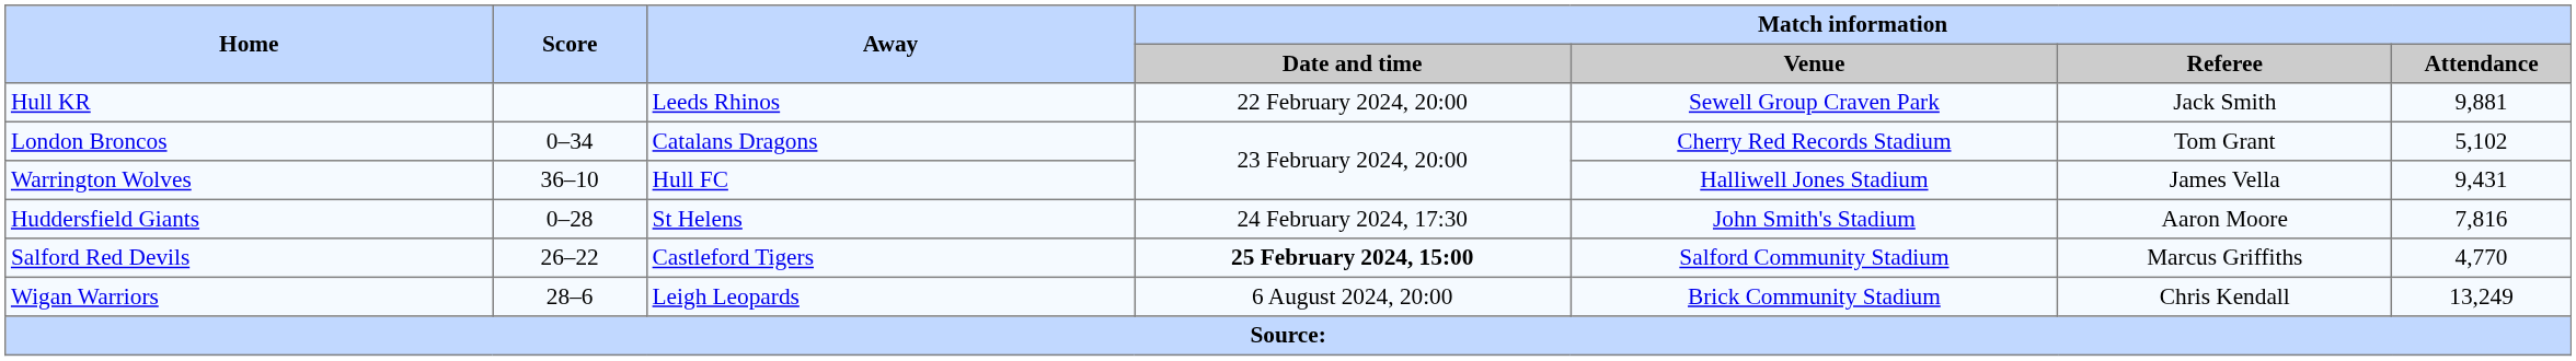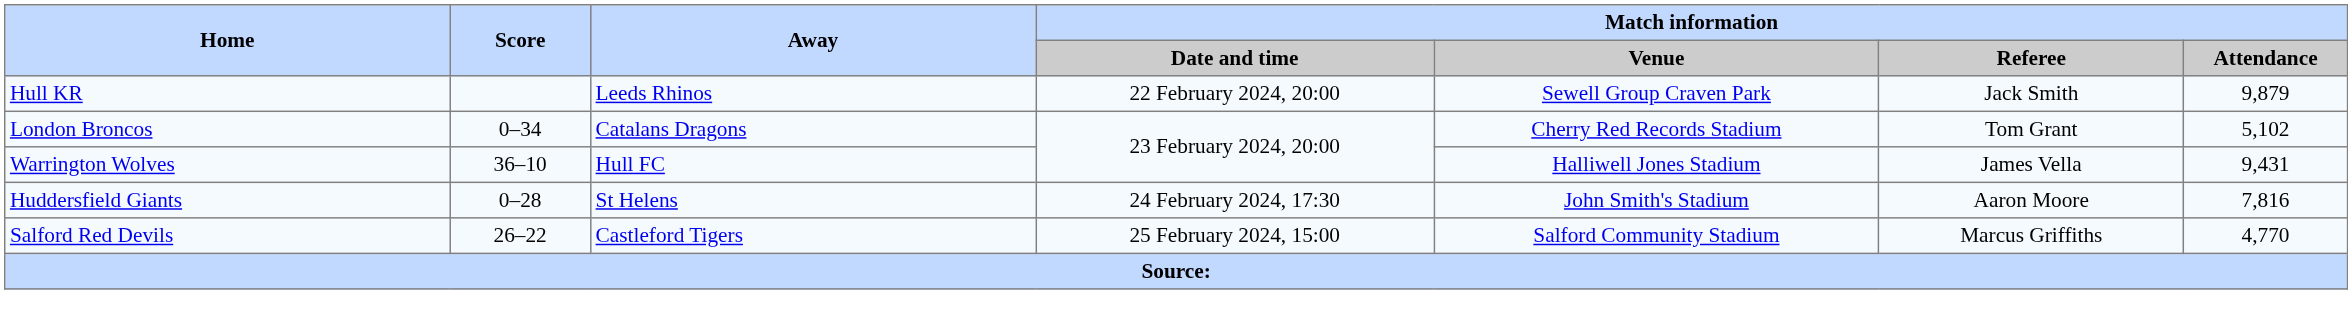 <table border=1 style="border-collapse:collapse; font-size:90%; text-align:center;" cellpadding=3 cellspacing=0 width=100%>
 <tr style="background:#C1D8ff;">
 <th scope="col" rowspan=2 width=19%>Home</th>
 <th scope="col" rowspan=2 width=6%>Score</th>
 <th scope="col" rowspan=2 width=19%>Away</th>
 <th colspan=4>Match information</th>
 </tr>
 <tr style="background:#CCCCCC;">
 <th scope="col" width=17%>Date and time</th>
 <th scope="col" width=19%>Venue</th>
 <th scope="col" width=13%>Referee</th>
 <th scope="col" width=7%>Attendance</th>
 </tr>
 <tr style="background:#F5FAFF;">
 <td style="text-align:left;"> <a href='#'>Hull KR</a></td>
 <td></td>
 <td style="text-align:left;"> <a href='#'>Leeds Rhinos</a></td>
 <td>22 February 2024, 20:00</td>
 <td><a href='#'>Sewell Group Craven Park</a></td>
 <td>Jack Smith</td>
-<td>9,881</td>
+<td>9,879</td>
 </tr>
 <tr style="background:#F5FAFF;">
 <td style="text-align:left;"> <a href='#'>London Broncos</a></td>
 <td>0–34</td>
 <td style="text-align:left;"> <a href='#'>Catalans Dragons</a></td>
 <td Rowspan=2>23 February 2024, 20:00</td>
 <td><a href='#'>Cherry Red Records Stadium</a></td>
 <td>Tom Grant</td>
 <td>5,102</td>
 </tr>
 <tr style="background:#F5FAFF;">
 <td style="text-align:left;"> <a href='#'>Warrington Wolves</a></td>
 <td>36–10</td>
 <td style="text-align:left;"> <a href='#'>Hull FC</a></td>
 <td><a href='#'>Halliwell Jones Stadium</a></td>
 <td>James Vella</td>
 <td>9,431</td>
 </tr>
 <tr style="background:#F5FAFF;">
 <td style="text-align:left;"> <a href='#'>Huddersfield Giants</a></td>
 <td>0–28</td>
 <td style="text-align:left;"> <a href='#'>St Helens</a></td>
 <td>24 February 2024, 17:30</td>
 <td><a href='#'>John Smith's Stadium</a></td>
 <td>Aaron Moore</td>
 <td>7,816</td>
 </tr>
 <tr style="background:#F5FAFF;">
 <td style="text-align:left;"> <a href='#'>Salford Red Devils</a></td>
 <td>26–22</td>
 <td style="text-align:left;"> <a href='#'>Castleford Tigers</a></td>
-<td><strong>25 February 2024, 15:00</strong></td>
+<td>25 February 2024, 15:00</td>
 <td><a href='#'>Salford Community Stadium</a></td>
 <td>Marcus Griffiths</td>
 <td>4,770</td>
-</tr>
-<tr style="background:#F5FAFF;">
-<td style="text-align:left;"> <a href='#'>Wigan Warriors</a></td>
-<td>28–6</td>
-<td style="text-align:left;"> <a href='#'>Leigh Leopards</a></td>
-<td>6 August 2024, 20:00</td>
-<td><a href='#'>Brick Community Stadium</a></td>
-<td>Chris Kendall</td>
-<td>13,249</td>
 </tr>
 <tr style="background:#c1d8ff;">
 <th colspan=7>Source:</th>
 </tr>
 </table>
